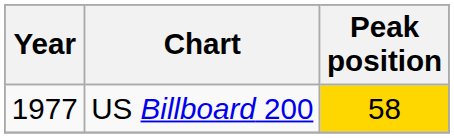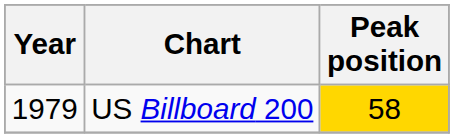 <table class="wikitable">
 <tr>
 <th>Year</th>
 <th>Chart</th>
 <th>Peak<br>position</th>
 </tr>
 <tr>
-<td rowspan="1">1977</td>
+<td rowspan="1">1979</td>
 <td>US <a href='#'><em>Billboard</em> 200</a></td>
 <td align=center style="background: gold;">58</td>
 </tr>
 <tr>
 </tr>
 </table>
